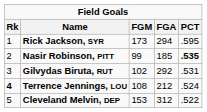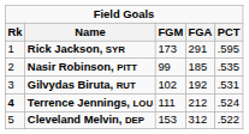 <table class="wikitable" style="white-space:nowrap; font-size:90%;">
 <tr>
 <td colspan=5 style="text-align:center"><strong>Field Goals</strong></td>
 </tr>
 <tr>
 <th>Rk</th>
 <th>Name</th>
 <th>FGM</th>
 <th>FGA</th>
 <th>PCT</th>
 </tr>
 <tr>
 <td>1</td>
 <td><strong>Rick Jackson, <small>SYR</small></strong></td>
 <td>173</td>
-<td>294</td>
+<td>291</td>
 <td>.595</td>
 </tr>
 <tr>
 <td>2</td>
 <td><strong>Nasir Robinson, <small>PITT</small></strong></td>
 <td>99</td>
 <td>185</td>
-<td><strong>.535</strong></td>
+<td>.535</td>
 </tr>
 <tr>
 <td>3</td>
 <td><strong>Gilvydas Biruta, <small>RUT</small></strong></td>
 <td>102</td>
-<td>292</td>
+<td>192</td>
 <td>.531</td>
 </tr>
 <tr>
 <td><strong>4</strong></td>
 <td><strong>Terrence Jennings, <small>LOU</small></strong></td>
-<td>108</td>
+<td>111</td>
 <td>212</td>
 <td>.524</td>
 </tr>
 <tr>
 <td>5</td>
 <td><strong>Cleveland Melvin, <small>DEP</small></strong></td>
 <td>153</td>
 <td>312</td>
 <td>.522</td>
 </tr>
 </table>
